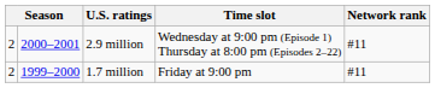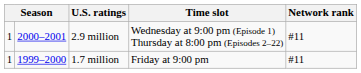 <table class="wikitable">
 <tr>
 <th colspan="2">Season</th>
 <th>U.S. ratings</th>
 <th>Time slot</th>
 <th>Network rank</th>
 </tr>
 <tr>
-<td>2</td>
+<td>1</td>
 <td><a href='#'>2000–2001</a></td>
 <td>2.9 million</td>
 <td>Wednesday at 9:00 pm <small>(Episode 1)</small><br>Thursday at 8:00 pm <small>(Episodes 2–22)</small></td>
 <td>#11</td>
 </tr>
 <tr>
-<td>2</td>
+<td>1</td>
 <td><a href='#'>1999–2000</a></td>
 <td>1.7 million </td>
 <td>Friday at 9:00 pm</td>
 <td>#11</td>
 </tr>
 </table>
